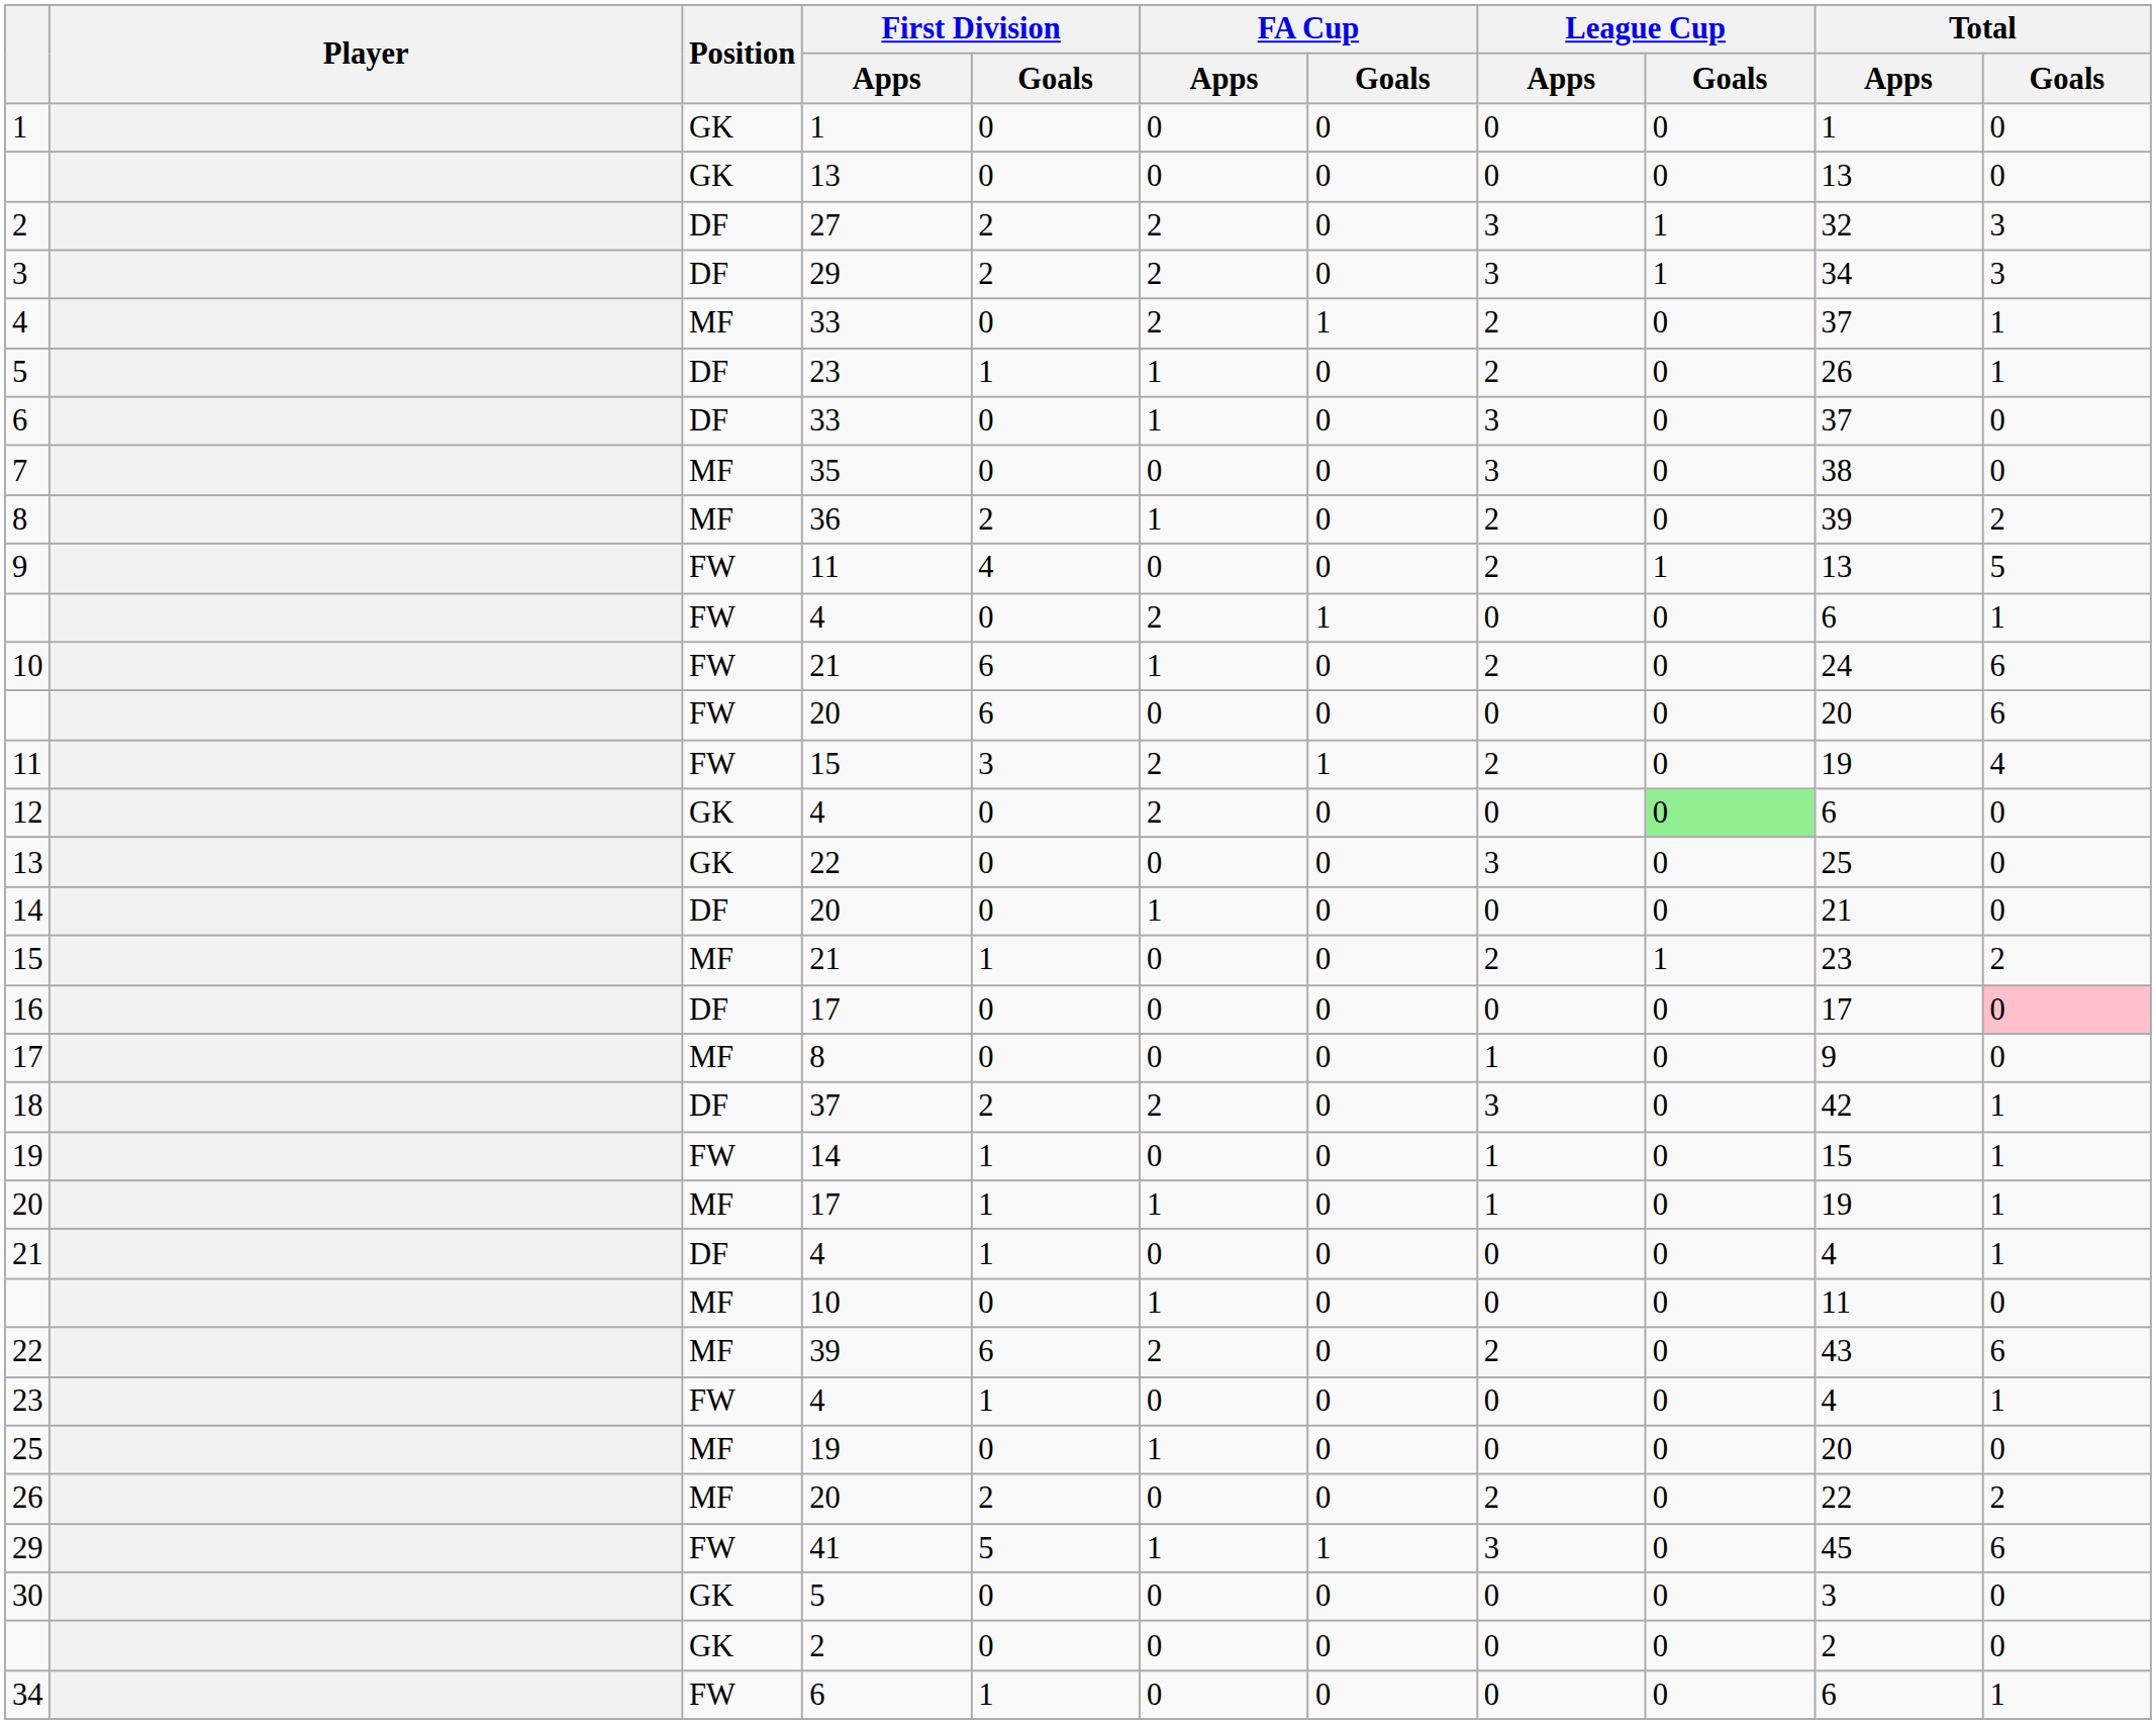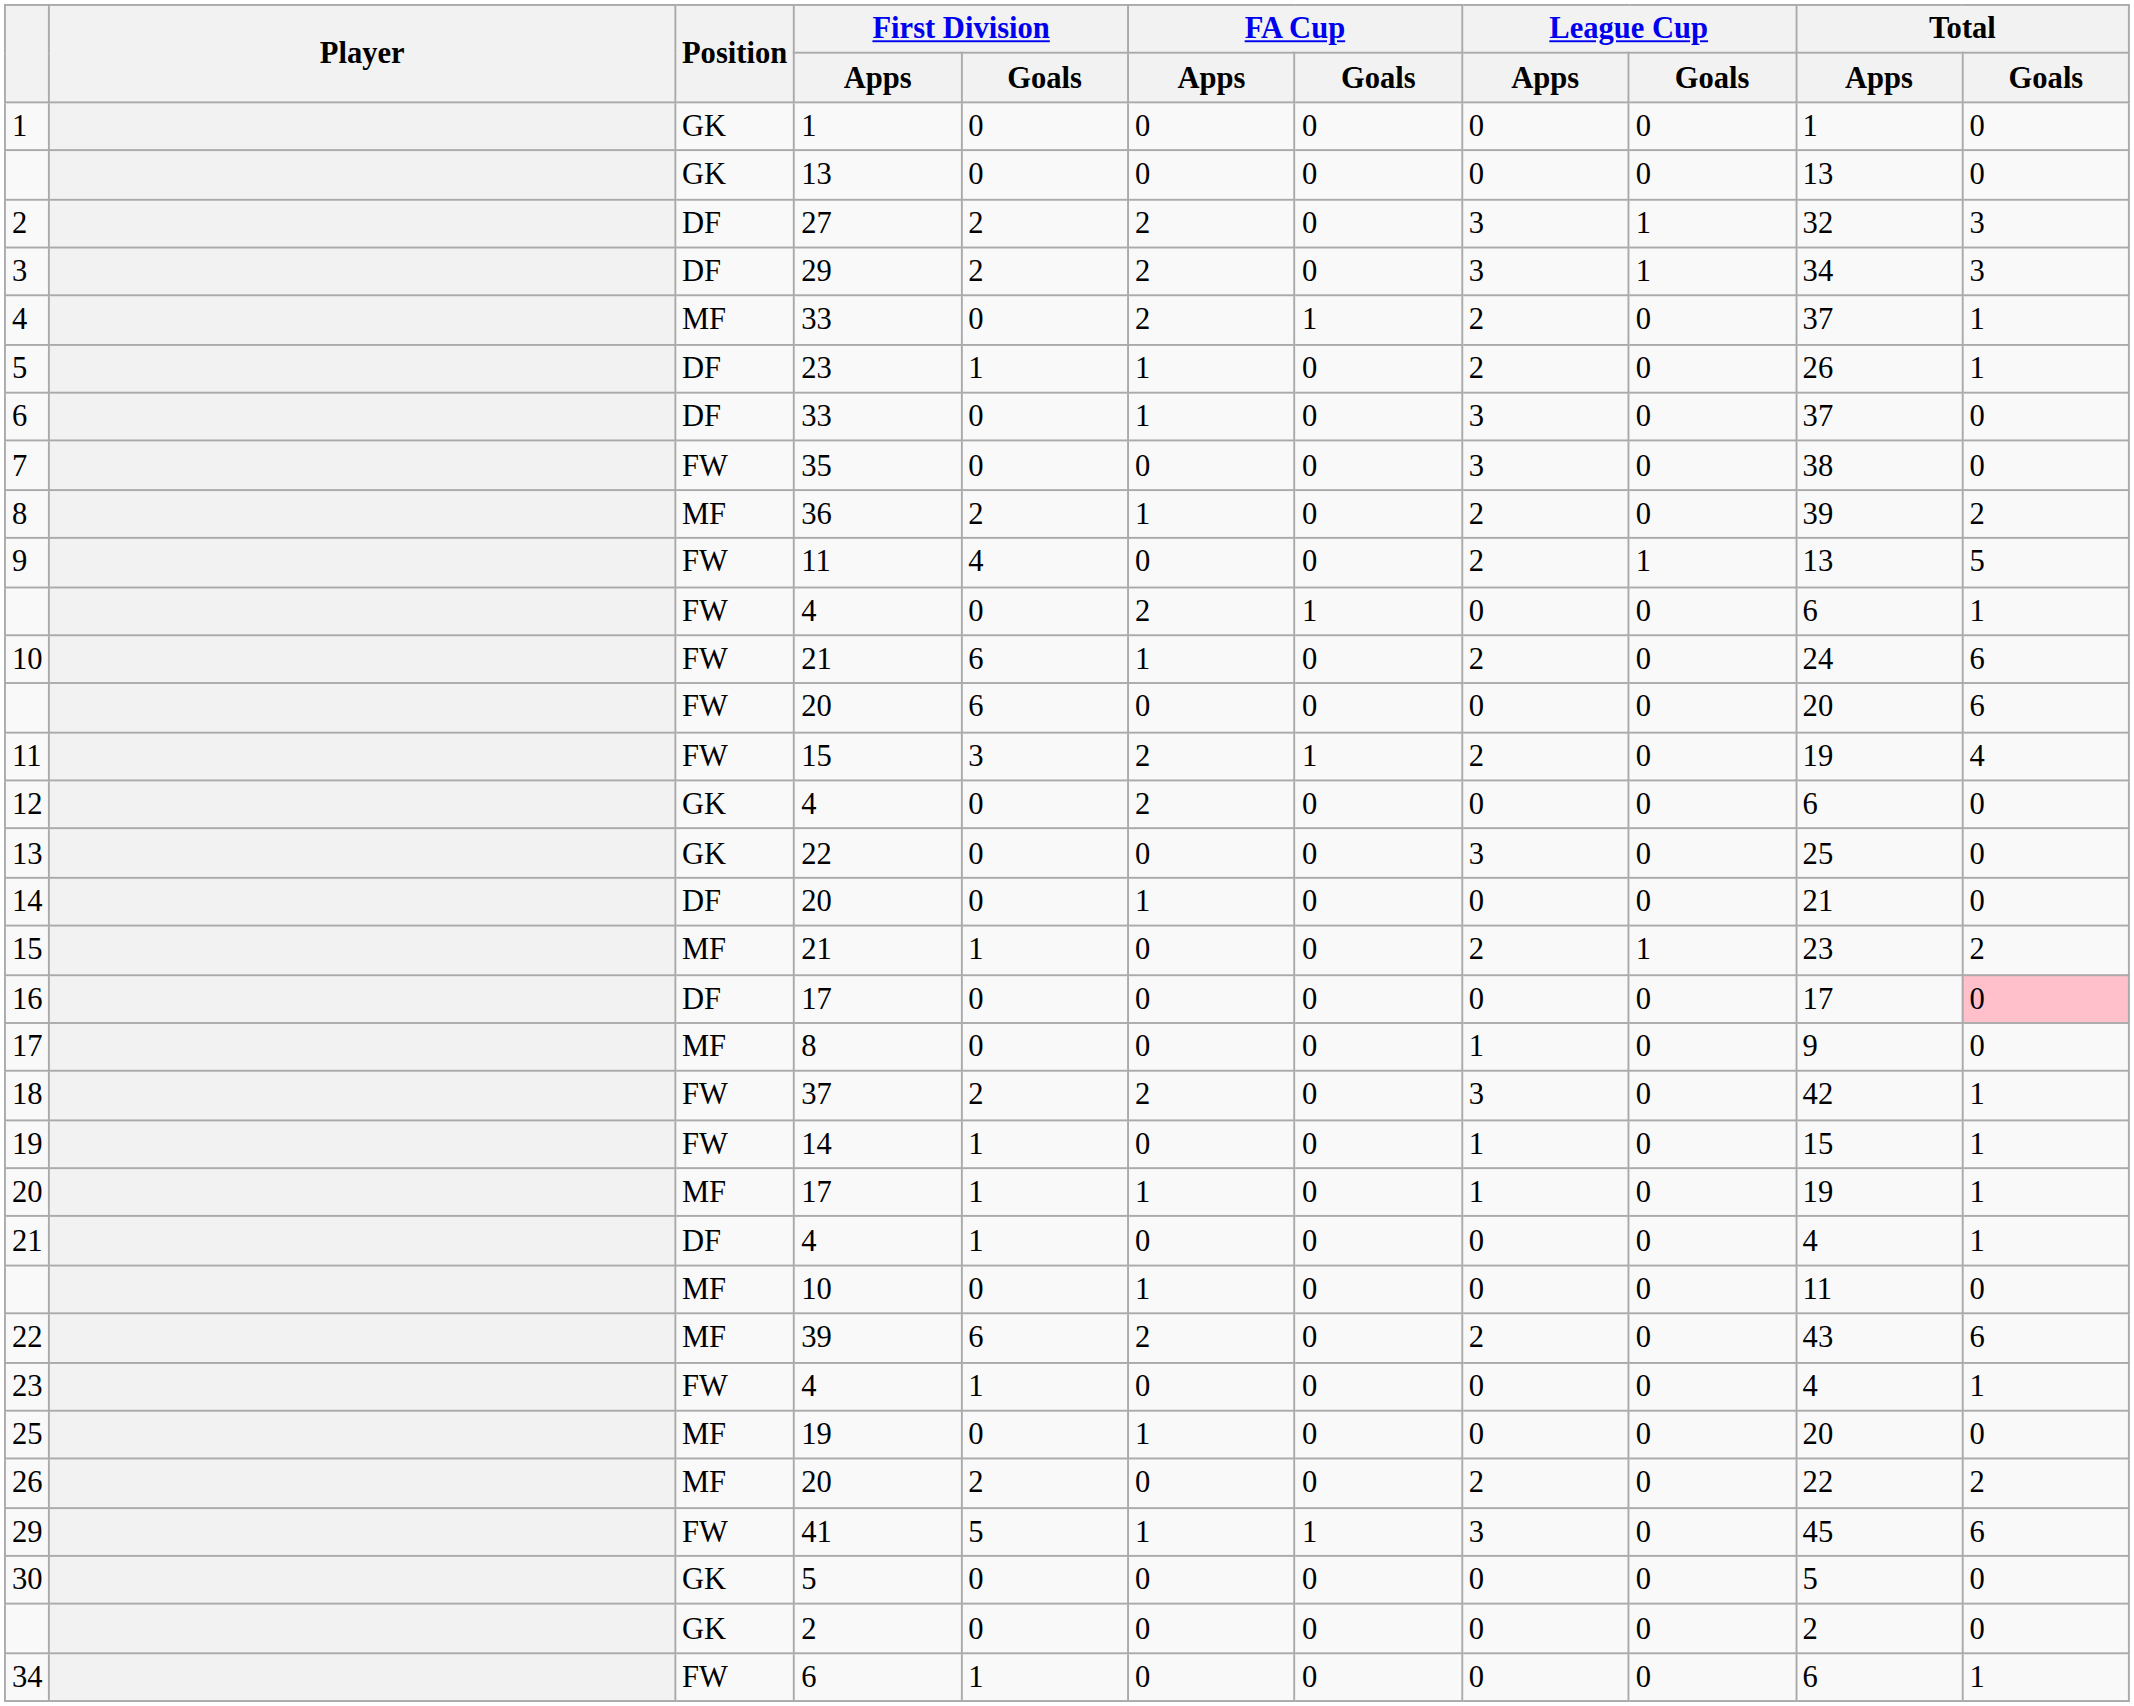 <table class="wikitable plainrowheaders sortable">
 <tr>
 <th rowspan=2></th>
 <th rowspan=2 style="width:20em"scope=col>Player</th>
 <th rowspan=2>Position</th>
 <th colspan=2 style="width:10em"scope=col><a href='#'>First Division</a></th>
 <th colspan=2 style="width:10em"scope=col><a href='#'>FA Cup</a></th>
 <th colspan=2 style="width:10em"scope=col><a href='#'>League Cup</a></th>
 <th colspan=2 style="width:10em"scope=col>Total</th>
 </tr>
 <tr>
 <th style="width:5em">Apps</th>
 <th style="width:5em">Goals</th>
 <th style="width:5em">Apps</th>
 <th style="width:5em">Goals</th>
 <th style="width:5em">Apps</th>
 <th style="width:5em">Goals</th>
 <th style="width:5em">Apps</th>
 <th style="width:5em">Goals</th>
 </tr>
 <tr>
 <td>1</td>
 <th scope=row></th>
 <td>GK</td>
 <td>1</td>
 <td>0</td>
 <td>0</td>
 <td>0</td>
 <td>0</td>
 <td>0</td>
 <td>1</td>
 <td>0</td>
 </tr>
 <tr>
 <td></td>
 <th scope=row></th>
 <td>GK</td>
 <td>13</td>
 <td>0</td>
 <td>0</td>
 <td>0</td>
 <td>0</td>
 <td>0</td>
 <td>13</td>
 <td>0</td>
 </tr>
 <tr>
 <td>2</td>
 <th scope=row></th>
 <td>DF</td>
 <td>27</td>
 <td>2</td>
 <td>2</td>
 <td>0</td>
 <td>3</td>
 <td>1</td>
 <td>32</td>
 <td>3</td>
 </tr>
 <tr>
 <td>3</td>
 <th scope=row></th>
 <td>DF</td>
 <td>29</td>
 <td>2</td>
 <td>2</td>
 <td>0</td>
 <td>3</td>
 <td>1</td>
 <td>34</td>
 <td>3</td>
 </tr>
 <tr>
 <td>4</td>
 <th scope=row></th>
 <td>MF</td>
 <td>33</td>
 <td>0</td>
 <td>2</td>
 <td>1</td>
 <td>2</td>
 <td>0</td>
 <td>37</td>
 <td>1</td>
 </tr>
 <tr>
 <td>5</td>
 <th scope=row></th>
 <td>DF</td>
 <td>23</td>
 <td>1</td>
 <td>1</td>
 <td>0</td>
 <td>2</td>
 <td>0</td>
 <td>26</td>
 <td>1</td>
 </tr>
 <tr>
 <td>6</td>
 <th scope=row></th>
 <td>DF</td>
 <td>33</td>
 <td>0</td>
 <td>1</td>
 <td>0</td>
 <td>3</td>
 <td>0</td>
 <td>37</td>
 <td>0</td>
 </tr>
 <tr>
 <td>7</td>
 <th scope=row></th>
-<td>MF</td>
+<td>FW</td>
 <td>35</td>
 <td>0</td>
 <td>0</td>
 <td>0</td>
 <td>3</td>
 <td>0</td>
 <td>38</td>
 <td>0</td>
 </tr>
 <tr>
 <td>8</td>
 <th scope=row></th>
 <td>MF</td>
 <td>36</td>
 <td>2</td>
 <td>1</td>
 <td>0</td>
 <td>2</td>
 <td>0</td>
 <td>39</td>
 <td>2</td>
 </tr>
 <tr>
 <td>9</td>
 <th scope=row></th>
 <td>FW</td>
 <td>11</td>
 <td>4</td>
 <td>0</td>
 <td>0</td>
 <td>2</td>
 <td>1</td>
 <td>13</td>
 <td>5</td>
 </tr>
 <tr>
 <td></td>
 <th scope=row></th>
 <td>FW</td>
 <td>4</td>
 <td>0</td>
 <td>2</td>
 <td>1</td>
 <td>0</td>
 <td>0</td>
 <td>6</td>
 <td>1</td>
 </tr>
 <tr>
 <td>10</td>
 <th scope=row></th>
 <td>FW</td>
 <td>21</td>
 <td>6</td>
 <td>1</td>
 <td>0</td>
 <td>2</td>
 <td>0</td>
 <td>24</td>
 <td>6</td>
 </tr>
 <tr>
 <td></td>
 <th scope=row></th>
 <td>FW</td>
 <td>20</td>
 <td>6</td>
 <td>0</td>
 <td>0</td>
 <td>0</td>
 <td>0</td>
 <td>20</td>
 <td>6</td>
 </tr>
 <tr>
 <td>11</td>
 <th scope=row></th>
 <td>FW</td>
 <td>15</td>
 <td>3</td>
 <td>2</td>
 <td>1</td>
 <td>2</td>
 <td>0</td>
 <td>19</td>
 <td>4</td>
 </tr>
 <tr>
 <td>12</td>
 <th scope=row></th>
 <td>GK</td>
 <td>4</td>
 <td>0</td>
 <td>2</td>
 <td>0</td>
 <td>0</td>
-<td style="background: lightgreen;">0</td>
+<td>0</td>
 <td>6</td>
 <td>0</td>
 </tr>
 <tr>
 <td>13</td>
 <th scope=row></th>
 <td>GK</td>
 <td>22</td>
 <td>0</td>
 <td>0</td>
 <td>0</td>
 <td>3</td>
 <td>0</td>
 <td>25</td>
 <td>0</td>
 </tr>
 <tr>
 <td>14</td>
 <th scope=row></th>
 <td>DF</td>
 <td>20</td>
 <td>0</td>
 <td>1</td>
 <td>0</td>
 <td>0</td>
 <td>0</td>
 <td>21</td>
 <td>0</td>
 </tr>
 <tr>
 <td>15</td>
 <th scope=row></th>
 <td>MF</td>
 <td>21</td>
 <td>1</td>
 <td>0</td>
 <td>0</td>
 <td>2</td>
 <td>1</td>
 <td>23</td>
 <td>2</td>
 </tr>
 <tr>
 <td>16</td>
 <th scope=row></th>
 <td>DF</td>
 <td>17</td>
 <td>0</td>
 <td>0</td>
 <td>0</td>
 <td>0</td>
 <td>0</td>
 <td>17</td>
 <td style="background: pink;">0</td>
 </tr>
 <tr>
 <td>17</td>
 <th scope=row></th>
 <td>MF</td>
 <td>8</td>
 <td>0</td>
 <td>0</td>
 <td>0</td>
 <td>1</td>
 <td>0</td>
 <td>9</td>
 <td>0</td>
 </tr>
 <tr>
 <td>18</td>
 <th scope=row></th>
-<td>DF</td>
+<td>FW</td>
 <td>37</td>
 <td>2</td>
 <td>2</td>
 <td>0</td>
 <td>3</td>
 <td>0</td>
 <td>42</td>
 <td>1</td>
 </tr>
 <tr>
 <td>19</td>
 <th scope=row></th>
 <td>FW</td>
 <td>14</td>
 <td>1</td>
 <td>0</td>
 <td>0</td>
 <td>1</td>
 <td>0</td>
 <td>15</td>
 <td>1</td>
 </tr>
 <tr>
 <td>20</td>
 <th scope=row></th>
 <td>MF</td>
 <td>17</td>
 <td>1</td>
 <td>1</td>
 <td>0</td>
 <td>1</td>
 <td>0</td>
 <td>19</td>
 <td>1</td>
 </tr>
 <tr>
 <td>21</td>
 <th scope=row></th>
 <td>DF</td>
 <td>4</td>
 <td>1</td>
 <td>0</td>
 <td>0</td>
 <td>0</td>
 <td>0</td>
 <td>4</td>
 <td>1</td>
 </tr>
 <tr>
 <td></td>
 <th scope=row></th>
 <td>MF</td>
 <td>10</td>
 <td>0</td>
 <td>1</td>
 <td>0</td>
 <td>0</td>
 <td>0</td>
 <td>11</td>
 <td>0</td>
 </tr>
 <tr>
 <td>22</td>
 <th scope=row></th>
 <td>MF</td>
 <td>39</td>
 <td>6</td>
 <td>2</td>
 <td>0</td>
 <td>2</td>
 <td>0</td>
 <td>43</td>
 <td>6</td>
 </tr>
 <tr>
 <td>23</td>
 <th scope=row></th>
 <td>FW</td>
 <td>4</td>
 <td>1</td>
 <td>0</td>
 <td>0</td>
 <td>0</td>
 <td>0</td>
 <td>4</td>
 <td>1</td>
 </tr>
 <tr>
 <td>25</td>
 <th scope=row></th>
 <td>MF</td>
 <td>19</td>
 <td>0</td>
 <td>1</td>
 <td>0</td>
 <td>0</td>
 <td>0</td>
 <td>20</td>
 <td>0</td>
 </tr>
 <tr>
 <td>26</td>
 <th scope=row></th>
 <td>MF</td>
 <td>20</td>
 <td>2</td>
 <td>0</td>
 <td>0</td>
 <td>2</td>
 <td>0</td>
 <td>22</td>
 <td>2</td>
 </tr>
 <tr>
 <td>29</td>
 <th scope=row></th>
 <td>FW</td>
 <td>41</td>
 <td>5</td>
 <td>1</td>
 <td>1</td>
 <td>3</td>
 <td>0</td>
 <td>45</td>
 <td>6</td>
 </tr>
 <tr>
 <td>30</td>
 <th scope=row></th>
 <td>GK</td>
 <td>5</td>
 <td>0</td>
 <td>0</td>
 <td>0</td>
 <td>0</td>
 <td>0</td>
-<td>3</td>
+<td>5</td>
 <td>0</td>
 </tr>
 <tr>
 <td></td>
 <th scope=row></th>
 <td>GK</td>
 <td>2</td>
 <td>0</td>
 <td>0</td>
 <td>0</td>
 <td>0</td>
 <td>0</td>
 <td>2</td>
 <td>0</td>
 </tr>
 <tr>
 <td>34</td>
 <th scope=row></th>
 <td>FW</td>
 <td>6</td>
 <td>1</td>
 <td>0</td>
 <td>0</td>
 <td>0</td>
 <td>0</td>
 <td>6</td>
 <td>1</td>
 </tr>
 </table>
